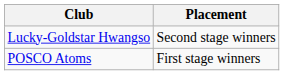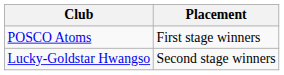 <table class="wikitable">
 <tr>
 <th>Club</th>
 <th>Placement</th>
 </tr>
 <tr>
+<td><a href='#'>POSCO Atoms</a></td>
+<td>First stage winners</td>
+</tr>
+<tr>
 <td><a href='#'>Lucky-Goldstar Hwangso</a></td>
 <td>Second stage winners</td>
 </tr>
-<tr>
-<td><a href='#'>POSCO Atoms</a></td>
-<td>First stage winners</td>
-</tr>
 </table>
